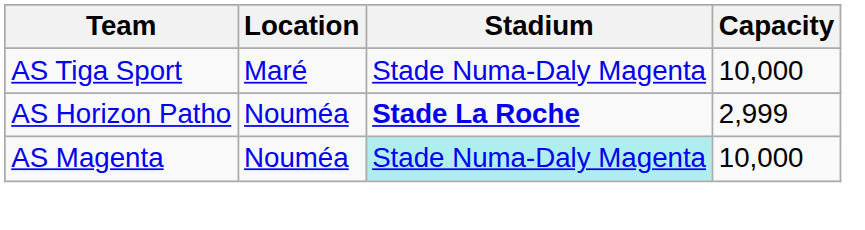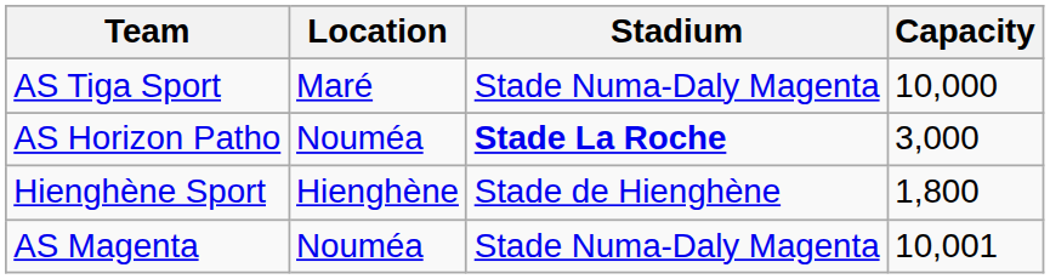 <table class="wikitable sortable">
 <tr>
 <th>Team</th>
 <th>Location</th>
 <th>Stadium</th>
 <th>Capacity</th>
 </tr>
 <tr>
 <td><a href='#'>AS Tiga Sport</a></td>
 <td><a href='#'>Maré</a></td>
 <td><a href='#'>Stade Numa-Daly Magenta</a></td>
 <td>10,000</td>
 </tr>
 <tr>
 <td><a href='#'>AS Horizon Patho</a></td>
 <td><a href='#'>Nouméa</a></td>
 <td><strong><a href='#'>Stade La Roche</a></strong></td>
-<td>2,999</td>
+<td>3,000</td>
+</tr>
+<tr>
+<td><a href='#'>Hienghène Sport</a></td>
+<td><a href='#'>Hienghène</a></td>
+<td><a href='#'>Stade de Hienghène</a></td>
+<td>1,800</td>
 </tr>
 <tr>
 <td><a href='#'>AS Magenta</a></td>
 <td><a href='#'>Nouméa</a></td>
-<td style="background: paleturquoise;"><a href='#'>Stade Numa-Daly Magenta</a></td>
-<td>10,000</td>
+<td><a href='#'>Stade Numa-Daly Magenta</a></td>
+<td>10,001</td>
 </tr>
 </table>
